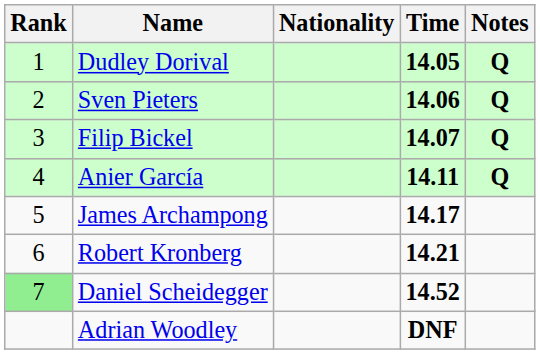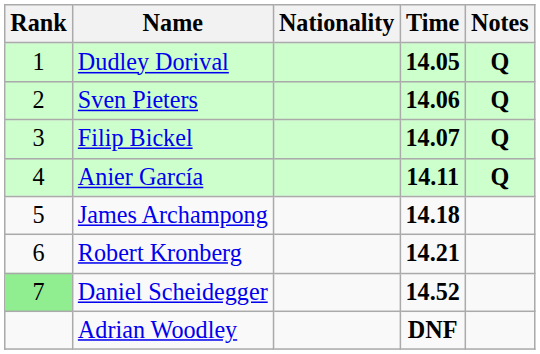 <table class="wikitable sortable" style="text-align:center">
 <tr>
 <th>Rank</th>
 <th>Name</th>
 <th>Nationality</th>
 <th>Time</th>
 <th>Notes</th>
 </tr>
 <tr bgcolor=ccffcc>
 <td>1</td>
 <td align=left><a href='#'>Dudley Dorival</a></td>
 <td align=left></td>
 <td><strong>14.05</strong></td>
 <td><strong>Q</strong></td>
 </tr>
 <tr bgcolor=ccffcc>
 <td>2</td>
 <td align=left><a href='#'>Sven Pieters</a></td>
 <td align=left></td>
 <td><strong>14.06</strong></td>
 <td><strong>Q</strong></td>
 </tr>
 <tr bgcolor=ccffcc>
 <td>3</td>
 <td align=left><a href='#'>Filip Bickel</a></td>
 <td align=left></td>
 <td><strong>14.07</strong></td>
 <td><strong>Q</strong></td>
 </tr>
 <tr bgcolor=ccffcc>
 <td>4</td>
 <td align=left><a href='#'>Anier García</a></td>
 <td align=left></td>
 <td><strong>14.11</strong></td>
 <td><strong>Q</strong></td>
 </tr>
 <tr>
 <td>5</td>
 <td align=left><a href='#'>James Archampong</a></td>
 <td align=left></td>
-<td><strong>14.17</strong></td>
+<td><strong>14.18</strong></td>
 <td></td>
 </tr>
 <tr>
 <td>6</td>
 <td align=left><a href='#'>Robert Kronberg</a></td>
 <td align=left></td>
 <td><strong>14.21</strong></td>
 <td></td>
 </tr>
 <tr>
 <td style="background: lightgreen;">7</td>
 <td align=left><a href='#'>Daniel Scheidegger</a></td>
 <td align=left></td>
 <td><strong>14.52</strong></td>
 <td></td>
 </tr>
 <tr>
 <td></td>
 <td align=left><a href='#'>Adrian Woodley</a></td>
 <td align=left></td>
 <td><strong>DNF</strong></td>
 <td></td>
 </tr>
 </table>
